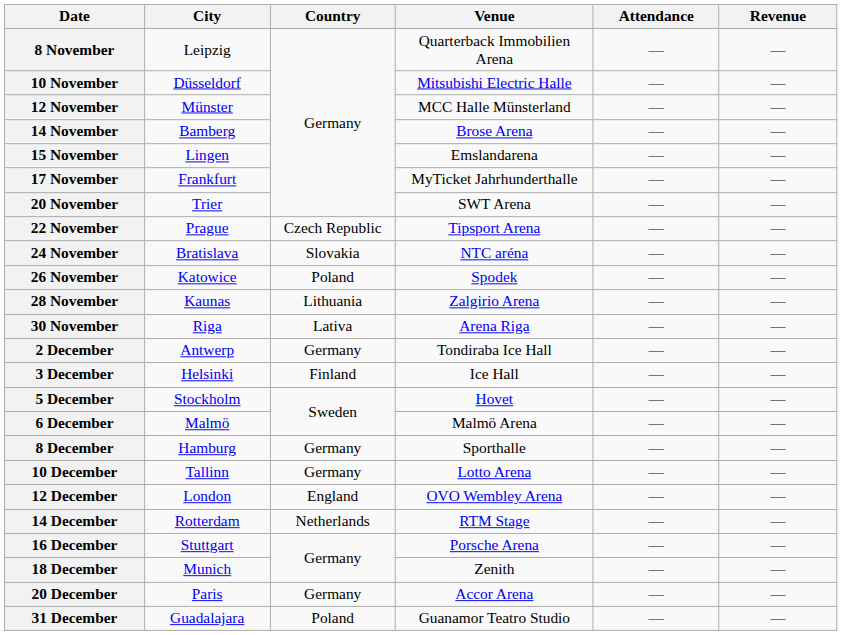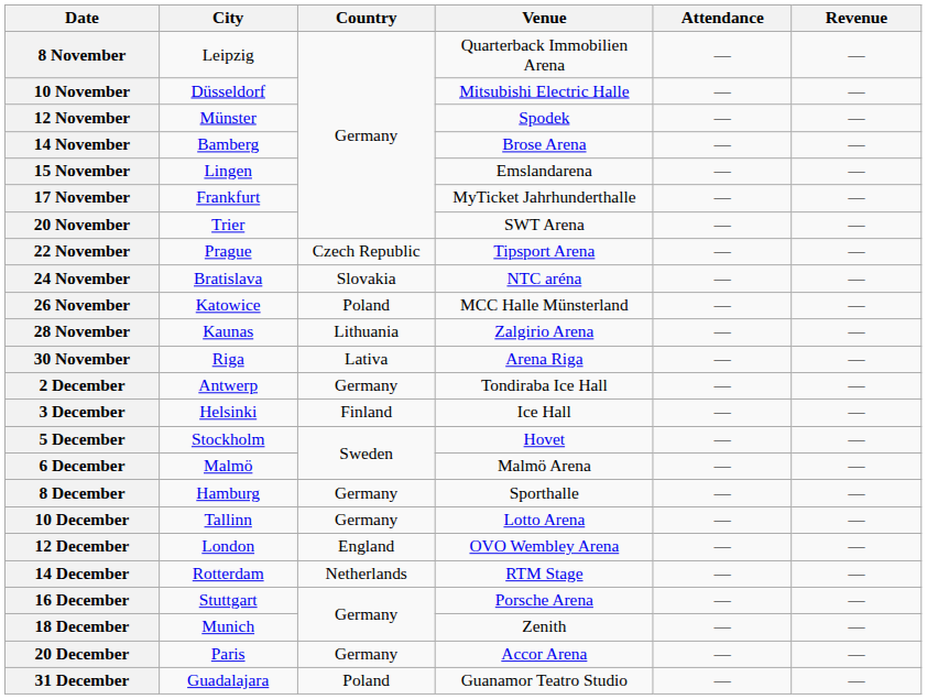 <table class="wikitable plainrowheaders" style="text-align:center;">
 <tr>
 <th scope="col" style="width:12em;">Date</th>
 <th scope="col" style="width:10em;">City</th>
 <th scope="col" style="width:10em;">Country</th>
 <th scope="col" style="width:17em;">Venue</th>
 <th scope="col" style="width:10em;">Attendance</th>
 <th scope="col" style="width:10em;">Revenue</th>
 </tr>
 <tr>
 <th scope="row" style="text-align:center;">8 November</th>
 <td>Leipzig</td>
 <td rowspan="7">Germany</td>
 <td>Quarterback Immobilien Arena</td>
 <td>—</td>
 <td>—</td>
 </tr>
 <tr>
 <th scope="row" style="text-align:center;">10 November</th>
 <td><a href='#'>Düsseldorf</a></td>
 <td><a href='#'>Mitsubishi Electric Halle</a></td>
 <td>—</td>
 <td>—</td>
 </tr>
 <tr>
 <th scope="row" style="text-align:center;">12 November</th>
 <td><a href='#'>Münster</a></td>
-<td>MCC Halle Münsterland</td>
+<td><a href='#'>Spodek</a></td>
 <td>—</td>
 <td>—</td>
 </tr>
 <tr>
 <th scope="row" style="text-align:center;">14 November</th>
 <td><a href='#'>Bamberg</a></td>
 <td><a href='#'>Brose Arena</a></td>
 <td>—</td>
 <td>—</td>
 </tr>
 <tr>
 <th scope="row" style="text-align:center;">15 November</th>
 <td><a href='#'>Lingen</a></td>
 <td>Emslandarena</td>
 <td>—</td>
 <td>—</td>
 </tr>
 <tr>
 <th scope="row" style="text-align:center;">17 November</th>
 <td><a href='#'>Frankfurt</a></td>
 <td>MyTicket Jahrhunderthalle</td>
 <td>—</td>
 <td>—</td>
 </tr>
 <tr>
 <th scope="row" style="text-align:center;">20 November</th>
 <td><a href='#'>Trier</a></td>
 <td>SWT Arena</td>
 <td>—</td>
 <td>—</td>
 </tr>
 <tr>
 <th scope="row" style="text-align:center;">22 November</th>
 <td><a href='#'>Prague</a></td>
 <td>Czech Republic</td>
 <td><a href='#'>Tipsport Arena</a></td>
 <td>—</td>
 <td>—</td>
 </tr>
 <tr>
 <th scope="row" style="text-align:center;">24 November</th>
 <td><a href='#'>Bratislava</a></td>
 <td>Slovakia</td>
 <td><a href='#'>NTC aréna</a></td>
 <td>—</td>
 <td>—</td>
 </tr>
 <tr>
 <th scope="row" style="text-align:center;">26 November</th>
 <td><a href='#'>Katowice</a></td>
 <td>Poland</td>
-<td><a href='#'>Spodek</a></td>
+<td>MCC Halle Münsterland</td>
 <td>—</td>
 <td>—</td>
 </tr>
 <tr>
 <th scope="row" style="text-align:center;">28 November</th>
 <td><a href='#'>Kaunas</a></td>
 <td>Lithuania</td>
 <td><a href='#'>Zalgirio Arena</a></td>
 <td>—</td>
 <td>—</td>
 </tr>
 <tr>
 <th scope="row" style="text-align:center;">30 November</th>
 <td><a href='#'>Riga</a></td>
 <td>Lativa</td>
 <td><a href='#'>Arena Riga</a></td>
 <td>—</td>
 <td>—</td>
 </tr>
 <tr>
 <th scope="row" style="text-align:center;">2 December</th>
 <td><a href='#'>Antwerp</a></td>
 <td>Germany</td>
 <td>Tondiraba Ice Hall</td>
 <td>—</td>
 <td>—</td>
 </tr>
 <tr>
 <th scope="row" style="text-align:center;">3 December</th>
 <td><a href='#'>Helsinki</a></td>
 <td>Finland</td>
 <td>Ice Hall</td>
 <td>—</td>
 <td>—</td>
 </tr>
 <tr>
 <th scope="row" style="text-align:center;">5 December</th>
 <td><a href='#'>Stockholm</a></td>
 <td rowspan="2">Sweden</td>
 <td><a href='#'>Hovet</a></td>
 <td>—</td>
 <td>—</td>
 </tr>
 <tr>
 <th scope="row" style="text-align:center;">6 December</th>
 <td><a href='#'>Malmö</a></td>
 <td>Malmö Arena</td>
 <td>—</td>
 <td>—</td>
 </tr>
 <tr>
 <th scope="row" style="text-align:center;">8 December</th>
 <td><a href='#'>Hamburg</a></td>
 <td>Germany</td>
 <td>Sporthalle</td>
 <td>—</td>
 <td>—</td>
 </tr>
 <tr>
 <th scope="row" style="text-align:center;">10 December</th>
 <td><a href='#'>Tallinn</a></td>
 <td>Germany</td>
 <td><a href='#'>Lotto Arena</a></td>
 <td>—</td>
 <td>—</td>
 </tr>
 <tr>
 <th scope="row" style="text-align:center;">12 December</th>
 <td><a href='#'>London</a></td>
 <td>England</td>
 <td><a href='#'>OVO Wembley Arena</a></td>
 <td>—</td>
 <td>—</td>
 </tr>
 <tr>
 <th scope="row" style="text-align:center;">14 December</th>
 <td><a href='#'>Rotterdam</a></td>
 <td>Netherlands</td>
 <td><a href='#'>RTM Stage</a></td>
 <td>—</td>
 <td>—</td>
 </tr>
 <tr>
 <th scope="row" style="text-align:center;">16 December</th>
 <td><a href='#'>Stuttgart</a></td>
 <td rowspan="2">Germany</td>
 <td><a href='#'>Porsche Arena</a></td>
 <td>—</td>
 <td>—</td>
 </tr>
 <tr>
 <th scope="row" style="text-align:center;">18 December</th>
 <td><a href='#'>Munich</a></td>
 <td>Zenith</td>
 <td>—</td>
 <td>—</td>
 </tr>
 <tr>
 <th scope="row" style="text-align:center;">20 December</th>
 <td><a href='#'>Paris</a></td>
 <td>Germany</td>
 <td><a href='#'>Accor Arena</a></td>
 <td>—</td>
 <td>—</td>
 </tr>
 <tr>
 <th scope="row" style="text-align:center;">31 December</th>
 <td><a href='#'>Guadalajara</a></td>
 <td>Poland</td>
 <td>Guanamor Teatro Studio</td>
 <td>—</td>
 <td>—</td>
 </tr>
 </table>
